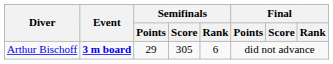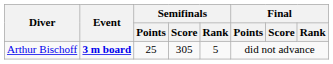 <table class=wikitable style="font-size:90%">
 <tr>
 <th rowspan=2>Diver</th>
 <th rowspan=2>Event</th>
 <th colspan=3>Semifinals</th>
 <th colspan=3>Final</th>
 </tr>
 <tr>
 <th>Points</th>
 <th>Score</th>
 <th>Rank</th>
 <th>Points</th>
 <th>Score</th>
 <th>Rank</th>
 </tr>
 <tr>
 <td><a href='#'>Arthur Bischoff</a></td>
 <td><strong><a href='#'>3 m board</a></strong></td>
-<td align=center>29</td>
+<td align=center>25</td>
 <td align=center>305</td>
-<td align=center>6</td>
+<td align=center>5</td>
 <td align=center colspan=3>did not advance</td>
 </tr>
 </table>
